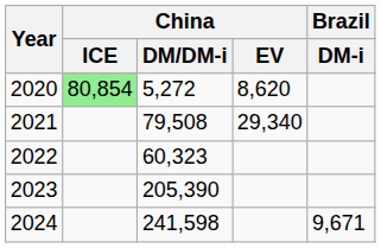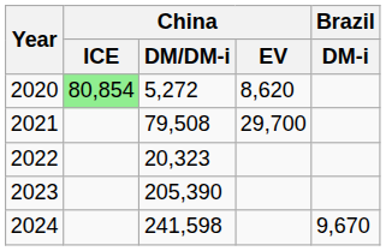 <table class="wikitable">
 <tr>
 <th rowspan="2">Year</th>
 <th colspan="3">China</th>
 <th>Brazil</th>
 </tr>
 <tr>
 <th>ICE</th>
 <th>DM/DM-i</th>
 <th>EV</th>
 <th>DM-i</th>
 </tr>
 <tr>
 <td>2020</td>
 <td style="background: lightgreen;">80,854</td>
 <td>5,272</td>
 <td>8,620</td>
 <td></td>
 </tr>
 <tr>
 <td>2021</td>
 <td></td>
 <td>79,508</td>
-<td>29,340</td>
+<td>29,700</td>
 <td></td>
 </tr>
 <tr>
 <td>2022</td>
 <td></td>
-<td>60,323</td>
+<td>20,323</td>
 <td></td>
 <td></td>
 </tr>
 <tr>
 <td>2023</td>
 <td></td>
 <td>205,390</td>
 <td></td>
 <td></td>
 </tr>
 <tr>
 <td>2024</td>
 <td></td>
 <td>241,598</td>
 <td></td>
-<td>9,671</td>
+<td>9,670</td>
 </tr>
 </table>
